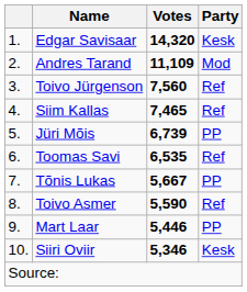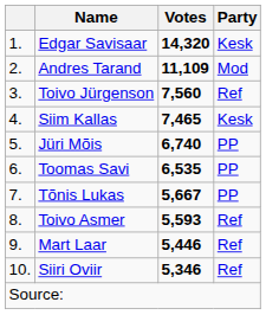 <table class="wikitable sortable">
 <tr>
 <th></th>
 <th><strong>Name</strong></th>
 <th><strong>Votes</strong></th>
 <th><strong>Party</strong></th>
 </tr>
 <tr>
 <td>1.</td>
 <td><a href='#'>Edgar Savisaar</a></td>
 <td><strong>14,320</strong></td>
 <td><a href='#'>Kesk</a></td>
 </tr>
 <tr>
 <td>2.</td>
 <td><a href='#'>Andres Tarand</a></td>
 <td><strong>11,109</strong></td>
 <td><a href='#'>Mod</a></td>
 </tr>
 <tr>
 <td>3.</td>
 <td><a href='#'>Toivo Jürgenson</a></td>
 <td><strong>7,560</strong></td>
 <td><a href='#'>Ref</a></td>
 </tr>
 <tr>
 <td>4.</td>
 <td><a href='#'>Siim Kallas</a></td>
 <td><strong>7,465</strong></td>
-<td><a href='#'>Ref</a></td>
+<td><a href='#'>Kesk</a></td>
 </tr>
 <tr>
 <td>5.</td>
 <td><a href='#'>Jüri Mõis</a></td>
-<td><strong>6,739</strong></td>
+<td><strong>6,740</strong></td>
 <td><a href='#'>PP</a></td>
 </tr>
 <tr>
 <td>6.</td>
 <td><a href='#'>Toomas Savi</a></td>
 <td><strong>6,535</strong></td>
-<td><a href='#'>Ref</a></td>
+<td><a href='#'>PP</a></td>
 </tr>
 <tr>
 <td>7.</td>
 <td><a href='#'>Tõnis Lukas</a></td>
 <td><strong>5,667</strong></td>
 <td><a href='#'>PP</a></td>
 </tr>
 <tr>
 <td>8.</td>
 <td><a href='#'>Toivo Asmer</a></td>
-<td><strong>5,590</strong></td>
+<td><strong>5,593</strong></td>
 <td><a href='#'>Ref</a></td>
 </tr>
 <tr>
 <td>9.</td>
 <td><a href='#'>Mart Laar</a></td>
 <td><strong>5,446</strong></td>
-<td><a href='#'>PP</a></td>
+<td><a href='#'>Ref</a></td>
 </tr>
 <tr>
 <td>10.</td>
 <td><a href='#'>Siiri Oviir</a></td>
 <td><strong>5,346</strong></td>
-<td><a href='#'>Kesk</a></td>
+<td><a href='#'>Ref</a></td>
 </tr>
 <tr>
 <td align=left colspan=5>Source: </td>
 </tr>
 </table>
